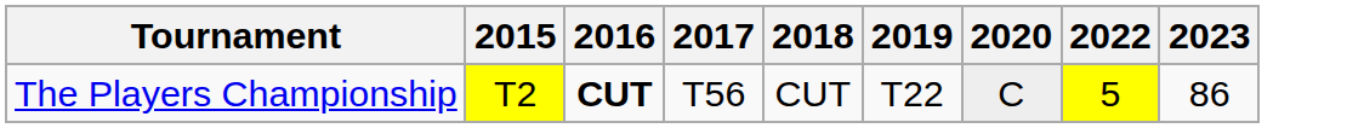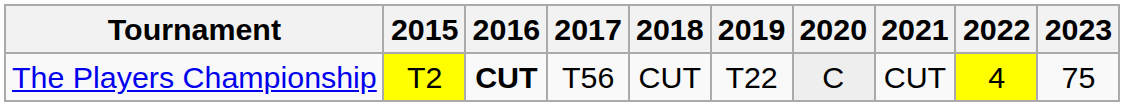 <table class="wikitable" style="font-size:95%;text-align:center;">
 <tr>
 <th>Tournament</th>
 <th>2015</th>
 <th>2016</th>
 <th>2017</th>
 <th>2018</th>
 <th>2019</th>
 <th>2020</th>
+<th>2021</th>
 <th>2022</th>
 <th>2023</th>
 </tr>
 <tr>
 <td align=left><a href='#'>The Players Championship</a></td>
 <td style="background:yellow;">T2</td>
 <td><strong>CUT</strong></td>
 <td>T56</td>
 <td>CUT</td>
 <td>T22</td>
 <td style="background:#eeeeee;">C</td>
-<td style="background:yellow;">5</td>
-<td>86</td>
+<td>CUT</td>
+<td style="background:yellow;">4</td>
+<td>75</td>
 </tr>
 </table>
